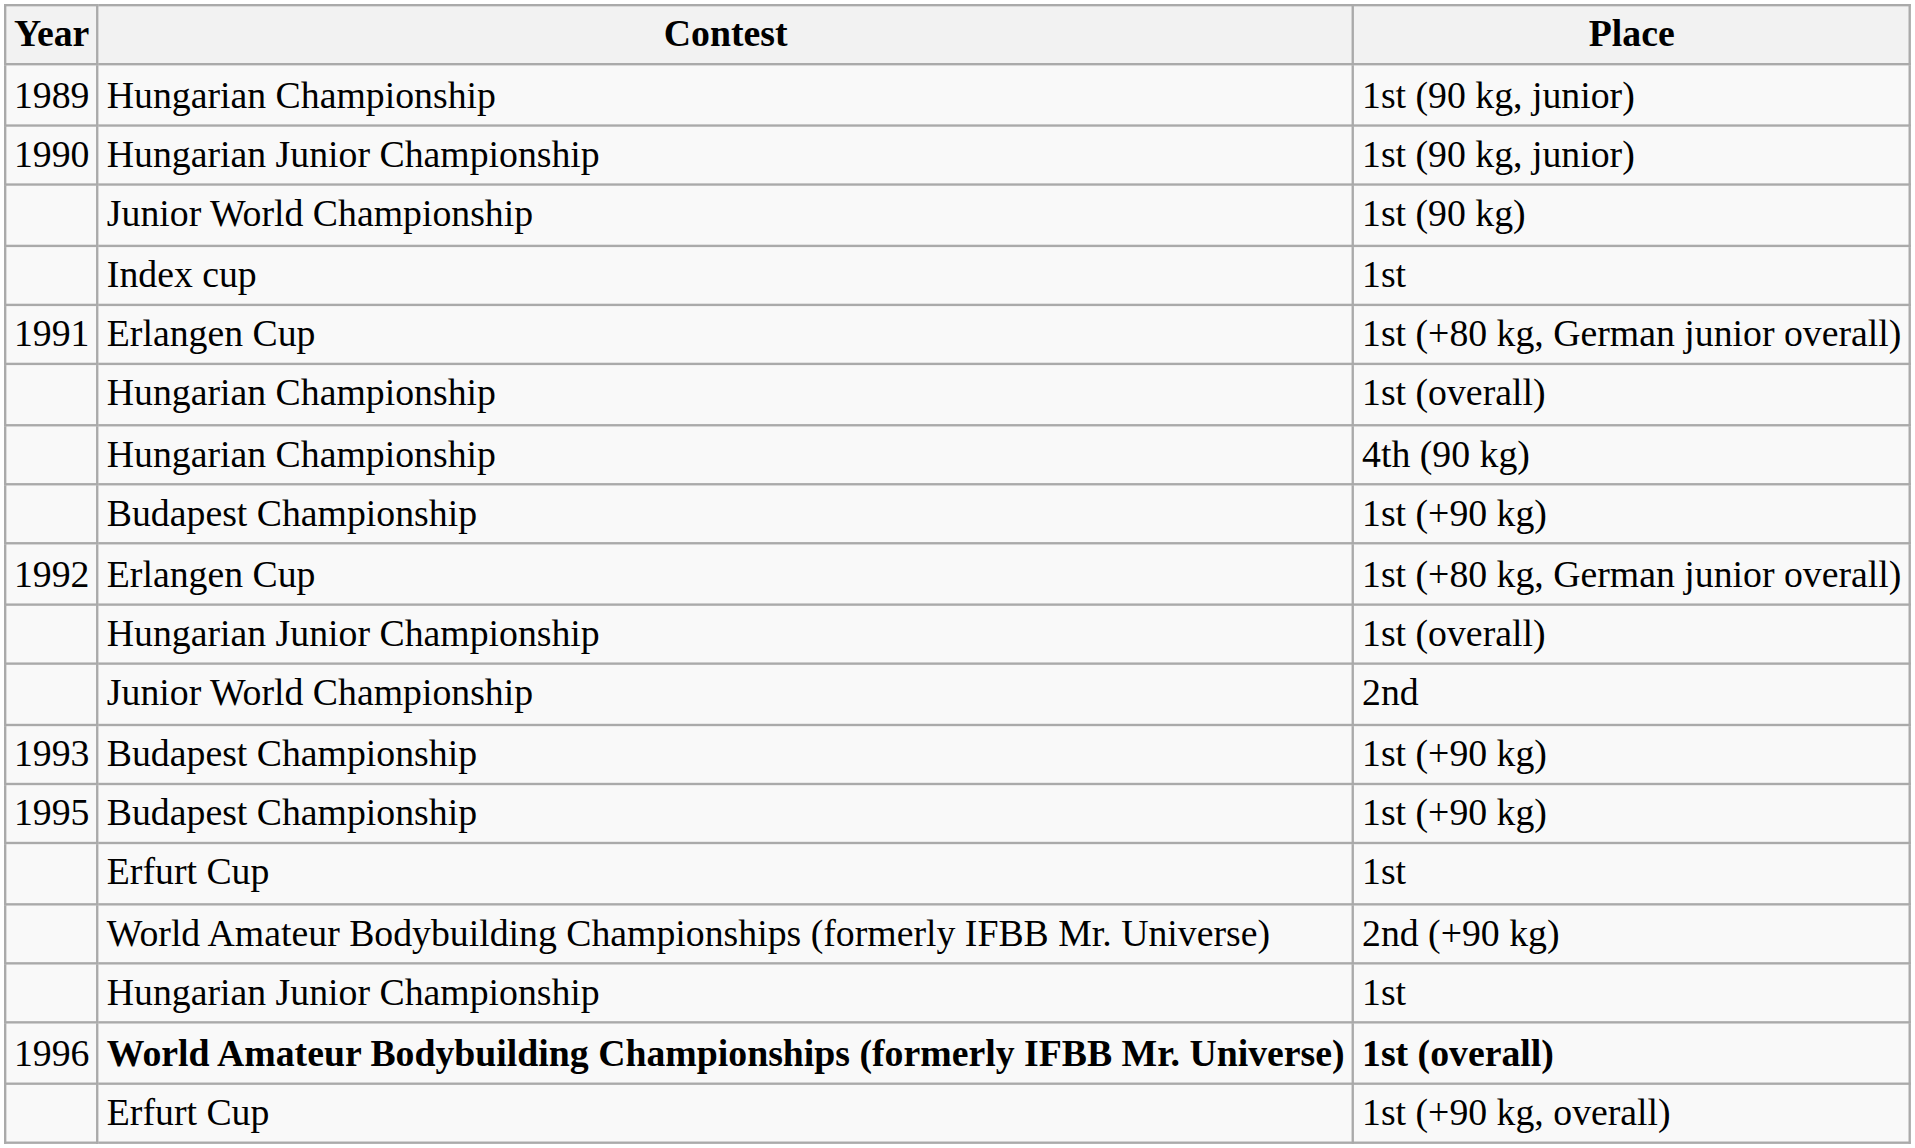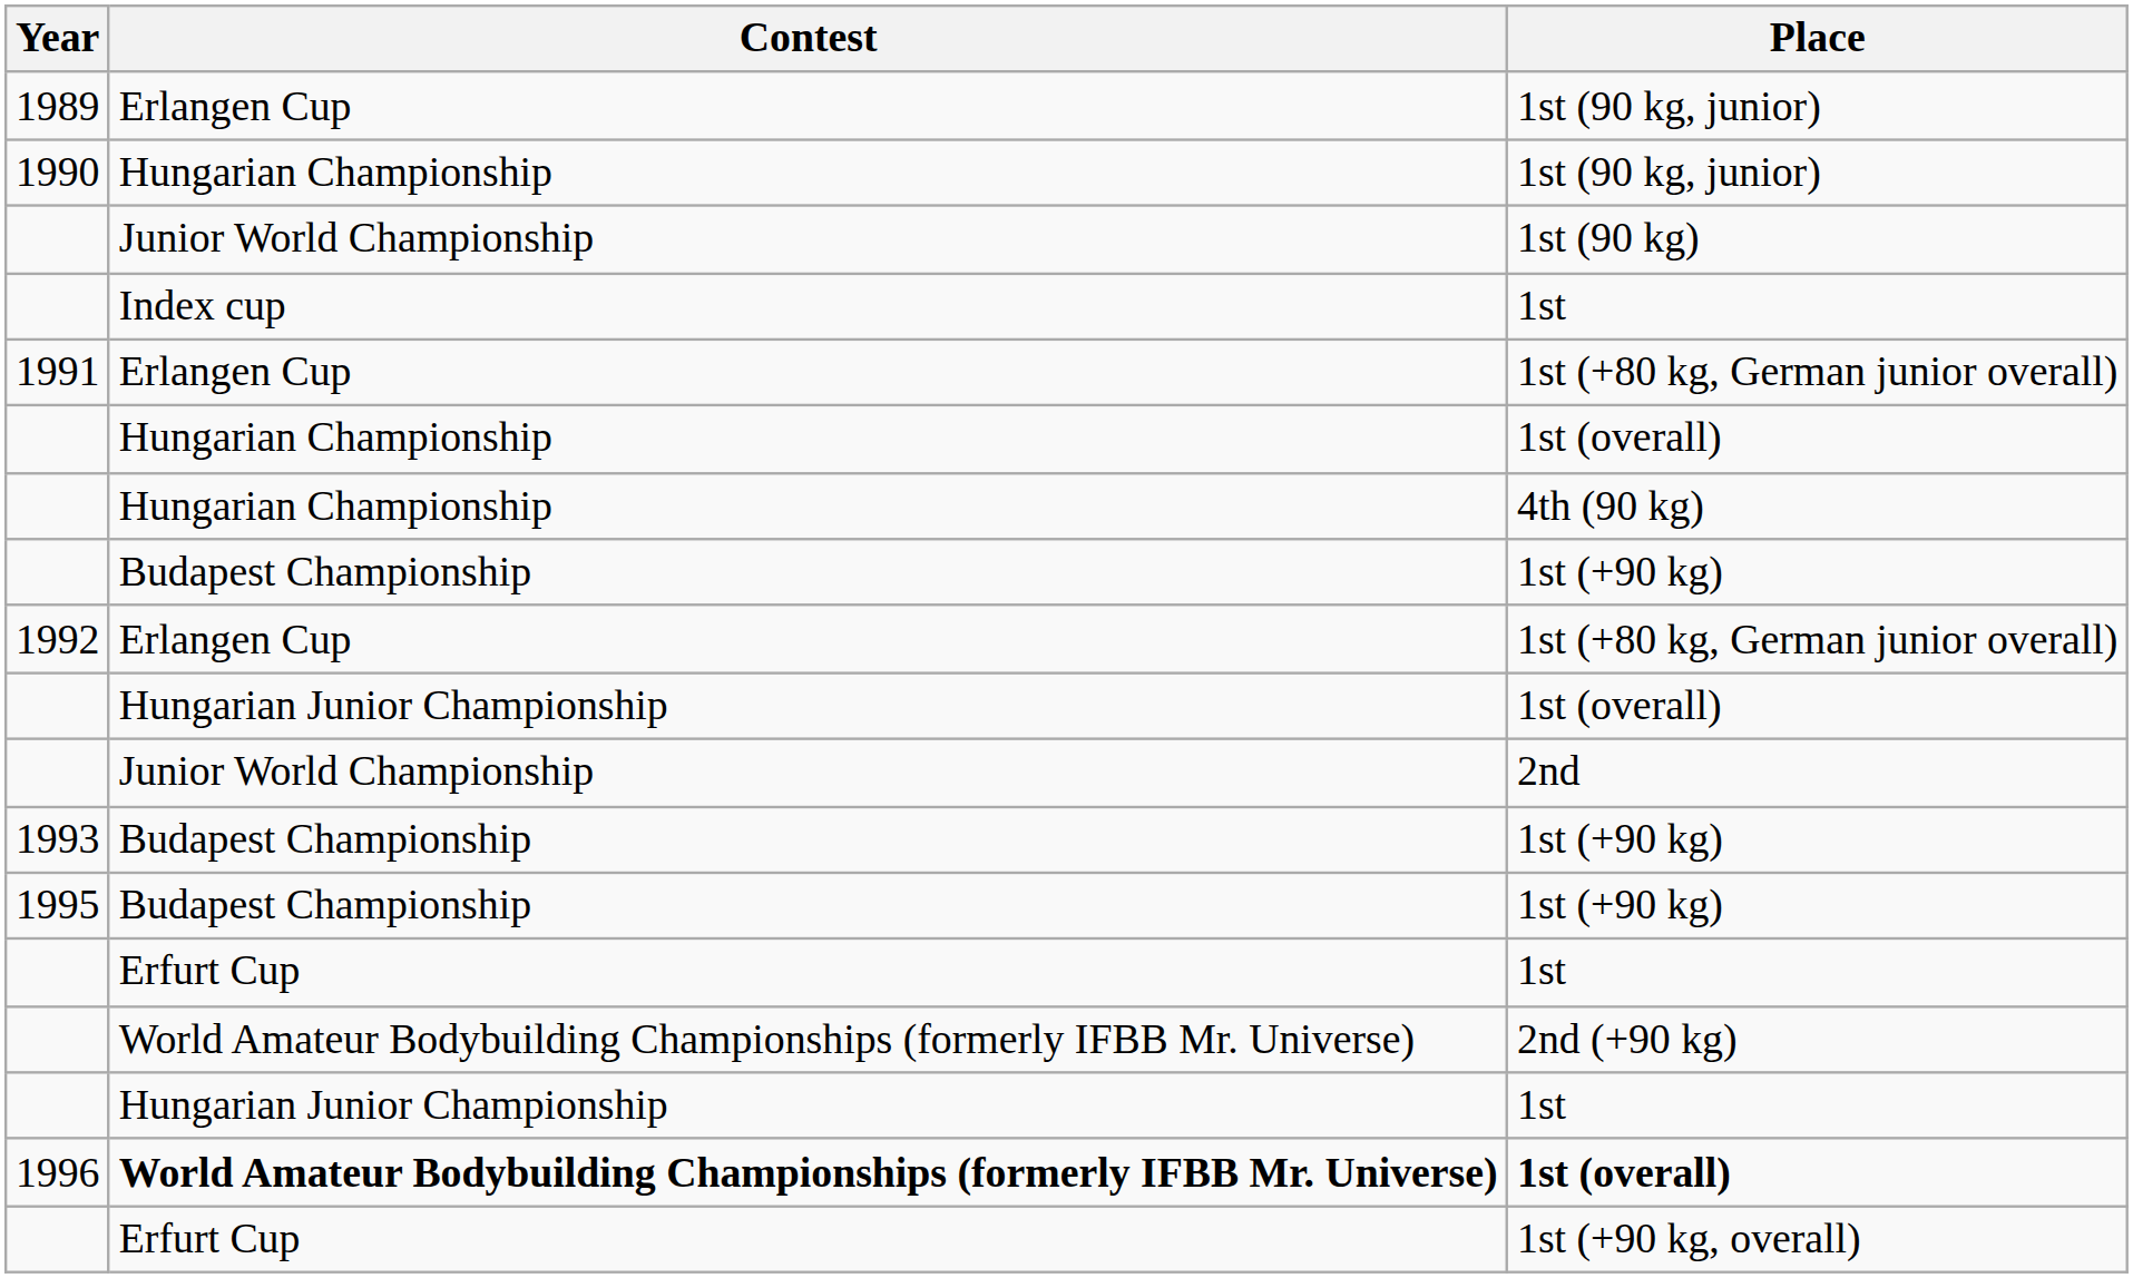 <table class="wikitable">
 <tr>
 <th>Year</th>
 <th>Contest</th>
 <th>Place</th>
 </tr>
 <tr>
 <td>1989</td>
-<td>Hungarian Championship</td>
+<td>Erlangen Cup</td>
 <td>1st (90 kg, junior)</td>
 </tr>
 <tr>
 <td>1990</td>
-<td>Hungarian Junior Championship</td>
+<td>Hungarian Championship</td>
 <td>1st (90 kg, junior)</td>
 </tr>
 <tr>
 <td></td>
 <td>Junior World Championship</td>
 <td>1st (90 kg)</td>
 </tr>
 <tr>
 <td></td>
 <td>Index cup</td>
 <td>1st</td>
 </tr>
 <tr>
 <td>1991</td>
 <td>Erlangen Cup</td>
 <td>1st (+80 kg, German junior overall)</td>
 </tr>
 <tr>
 <td></td>
 <td>Hungarian Championship</td>
 <td>1st (overall)</td>
 </tr>
 <tr>
 <td></td>
 <td>Hungarian Championship</td>
 <td>4th (90 kg)</td>
 </tr>
 <tr>
 <td></td>
 <td>Budapest Championship</td>
 <td>1st (+90 kg)</td>
 </tr>
 <tr>
 <td>1992</td>
 <td>Erlangen Cup</td>
 <td>1st (+80 kg, German junior overall)</td>
 </tr>
 <tr>
 <td></td>
 <td>Hungarian Junior Championship</td>
 <td>1st (overall)</td>
 </tr>
 <tr>
 <td></td>
 <td>Junior World Championship</td>
 <td>2nd</td>
 </tr>
 <tr>
 <td>1993</td>
 <td>Budapest Championship</td>
 <td>1st (+90 kg)</td>
 </tr>
 <tr>
 <td>1995</td>
 <td>Budapest Championship</td>
 <td>1st (+90 kg)</td>
 </tr>
 <tr>
 <td></td>
 <td>Erfurt Cup</td>
 <td>1st</td>
 </tr>
 <tr>
 <td></td>
 <td>World Amateur Bodybuilding Championships (formerly IFBB Mr. Universe)</td>
 <td>2nd (+90 kg)</td>
 </tr>
 <tr>
 <td></td>
 <td>Hungarian Junior Championship</td>
 <td>1st</td>
 </tr>
 <tr>
 <td>1996</td>
 <td><strong>World Amateur Bodybuilding Championships (formerly IFBB Mr. Universe)</strong></td>
 <td><strong>1st (overall)</strong></td>
 </tr>
 <tr>
 <td></td>
 <td>Erfurt Cup</td>
 <td>1st (+90 kg, overall)</td>
 </tr>
 </table>
